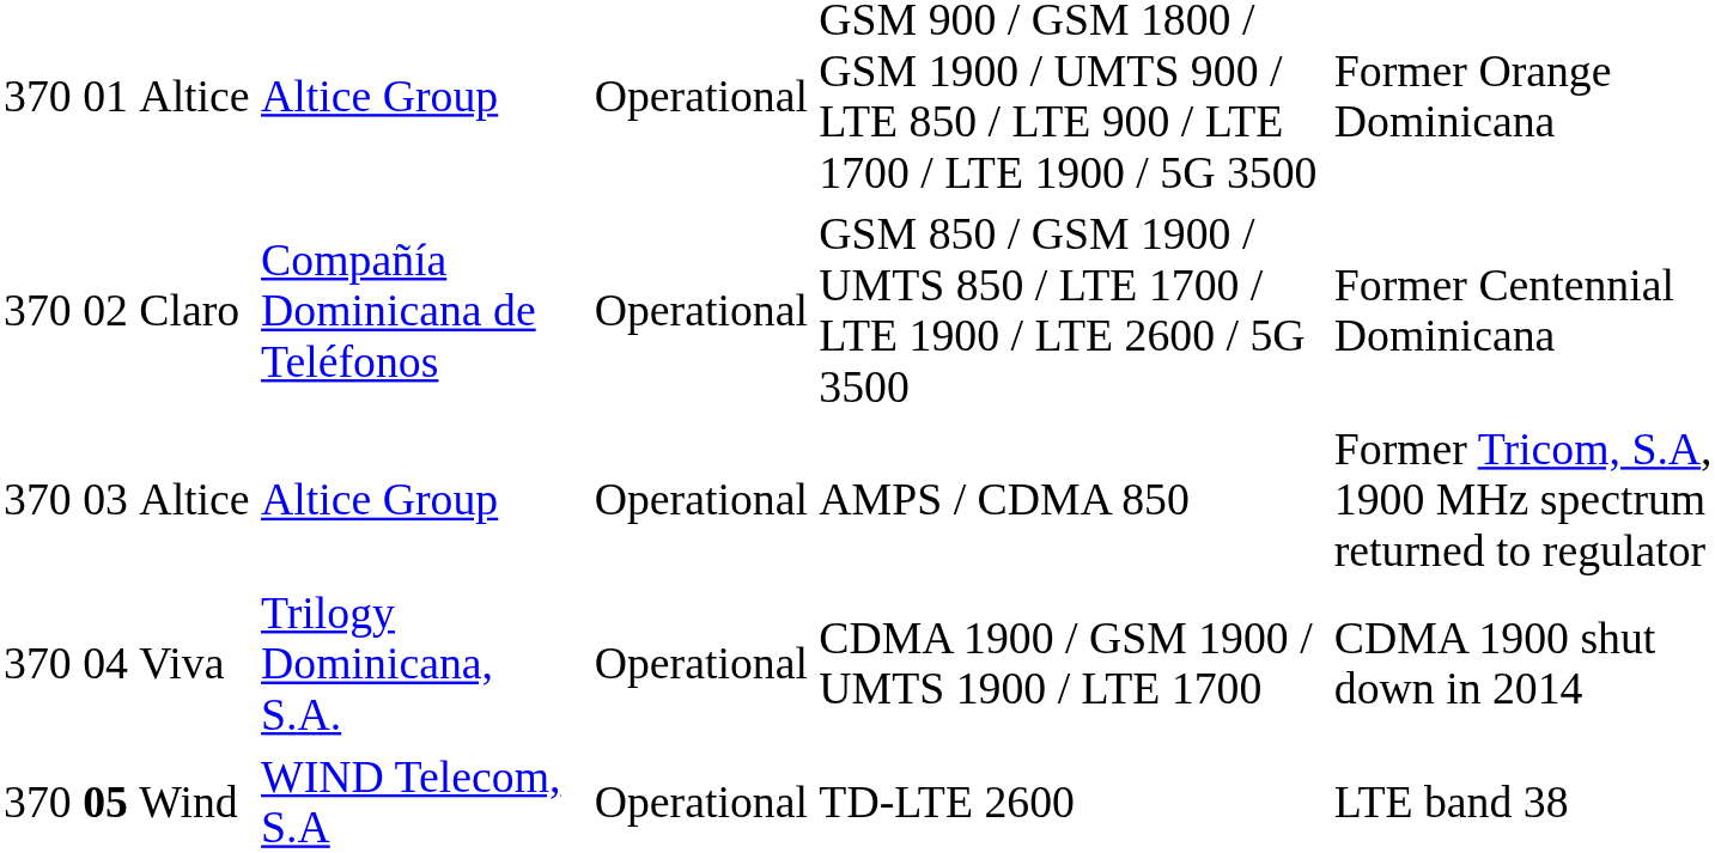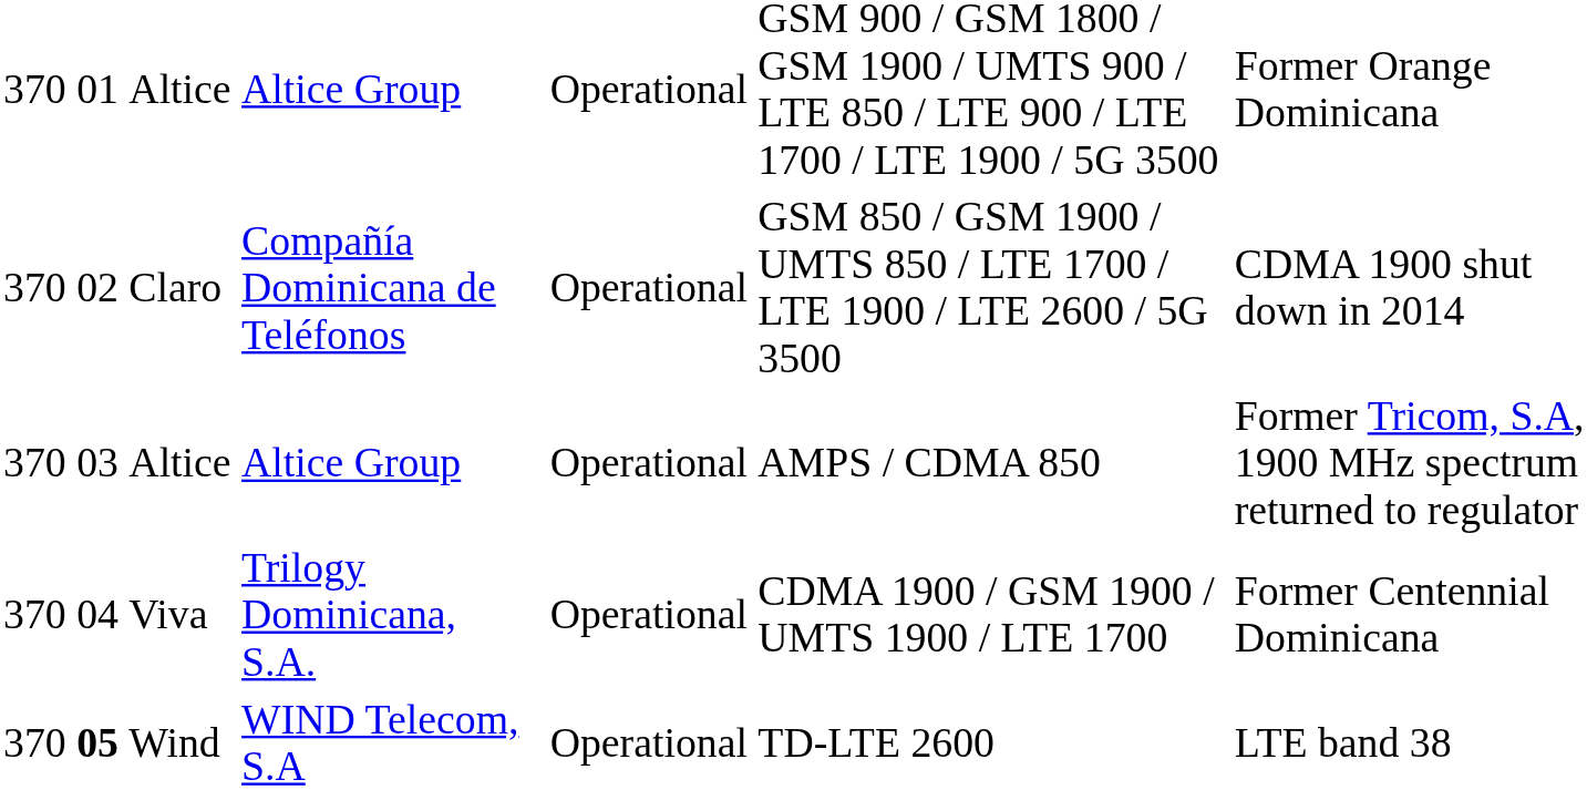 <table>
 <tr>
 <td>370</td>
 <td>01</td>
 <td>Altice</td>
 <td><a href='#'>Altice Group</a></td>
 <td>Operational</td>
 <td>GSM 900 / GSM 1800 / GSM 1900 / UMTS 900 / LTE 850 / LTE 900 / LTE 1700 / LTE 1900 / 5G 3500</td>
 <td>Former Orange Dominicana</td>
 </tr>
 <tr>
 <td>370</td>
 <td>02</td>
 <td>Claro</td>
 <td><a href='#'>Compañía Dominicana de Teléfonos</a></td>
 <td>Operational</td>
 <td>GSM 850 / GSM 1900 / UMTS 850 / LTE 1700 / LTE 1900 / LTE 2600 / 5G 3500</td>
-<td>Former Centennial Dominicana</td>
+<td>CDMA 1900 shut down in 2014</td>
 </tr>
 <tr>
 <td>370</td>
 <td>03</td>
 <td>Altice</td>
 <td><a href='#'>Altice Group</a></td>
 <td>Operational</td>
 <td>AMPS / CDMA 850</td>
 <td>Former <a href='#'>Tricom, S.A</a>, 1900 MHz spectrum returned to regulator</td>
 </tr>
 <tr>
 <td>370</td>
 <td>04</td>
 <td>Viva</td>
 <td><a href='#'>Trilogy Dominicana, S.A.</a></td>
 <td>Operational</td>
 <td>CDMA 1900 / GSM 1900 / UMTS 1900 / LTE 1700</td>
-<td>CDMA 1900 shut down in 2014</td>
+<td>Former Centennial Dominicana</td>
 </tr>
 <tr>
 <td>370</td>
 <td><strong>05</strong></td>
 <td>Wind</td>
 <td><a href='#'>WIND Telecom, S.A</a></td>
 <td>Operational</td>
 <td>TD-LTE 2600</td>
 <td>LTE band 38</td>
 </tr>
 </table>
